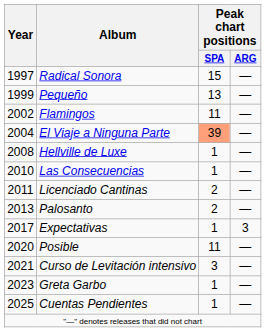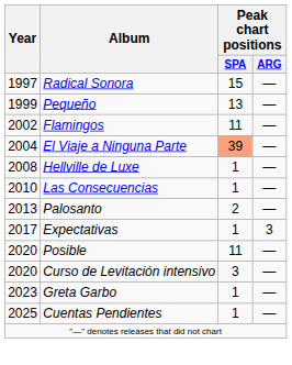 <table class="wikitable" style="text-align:center;">
 <tr>
 <th rowspan="2">Year</th>
 <th rowspan="2">Album</th>
 <th colspan="2">Peak chart positions</th>
 </tr>
 <tr style="font-size:smaller;">
 <th width="35"><a href='#'>SPA</a><br></th>
 <th width="35"><a href='#'>ARG</a><br></th>
 </tr>
 <tr>
 <td>1997</td>
 <td align="left"><em><a href='#'>Radical Sonora</a></em></td>
 <td>15</td>
 <td>—</td>
 </tr>
 <tr>
 <td>1999</td>
 <td align="left"><em><a href='#'>Pequeño</a></em></td>
 <td>13</td>
 <td>—</td>
 </tr>
 <tr>
 <td>2002</td>
 <td align="left"><em><a href='#'>Flamingos</a></em></td>
 <td>11</td>
 <td>—</td>
 </tr>
 <tr>
 <td>2004</td>
 <td align="left"><em><a href='#'>El Viaje a Ninguna Parte</a></em></td>
 <td style="background: lightsalmon;">39</td>
 <td>—</td>
 </tr>
 <tr>
 <td>2008</td>
 <td align="left"><em><a href='#'>Hellville de Luxe</a></em></td>
 <td>1</td>
 <td>—</td>
 </tr>
 <tr>
 <td>2010</td>
 <td align="left"><em><a href='#'>Las Consecuencias</a></em></td>
 <td>1</td>
 <td>—</td>
 </tr>
 <tr>
-<td>2011</td>
-<td align="left"><em>Licenciado Cantinas</em></td>
-<td>2</td>
-<td>—</td>
-</tr>
-<tr>
 <td>2013</td>
 <td align="left"><em>Palosanto</em></td>
 <td>2</td>
 <td>—</td>
 </tr>
 <tr>
 <td>2017</td>
 <td align="left"><em>Expectativas</em></td>
 <td>1</td>
 <td>3</td>
 </tr>
 <tr>
 <td>2020</td>
 <td align="left"><em>Posible</em></td>
 <td>11</td>
 <td>—</td>
 </tr>
 <tr>
-<td>2021</td>
+<td>2020</td>
 <td align="left"><em>Curso de Levitación intensivo</em></td>
 <td>3</td>
 <td>—</td>
 </tr>
 <tr>
 <td>2023</td>
 <td align="left"><em>Greta Garbo</em></td>
 <td>1</td>
 <td>—</td>
 </tr>
 <tr>
 <td>2025</td>
 <td align="left"><em>Cuentas Pendientes</em></td>
 <td>1</td>
 <td>—</td>
 </tr>
 <tr>
 <td colspan="4" style="font-size:8pt">"—" denotes releases that did not chart</td>
 </tr>
 </table>
